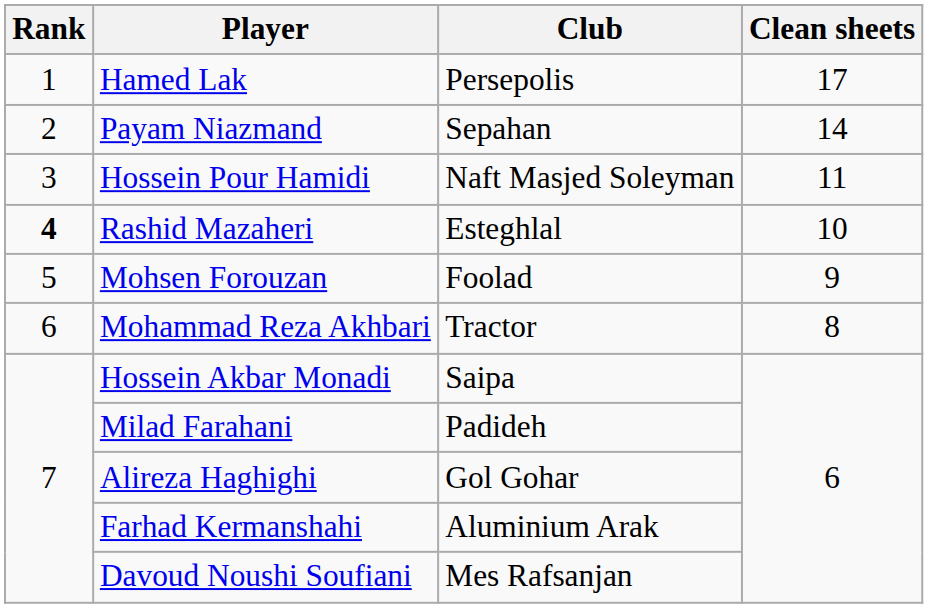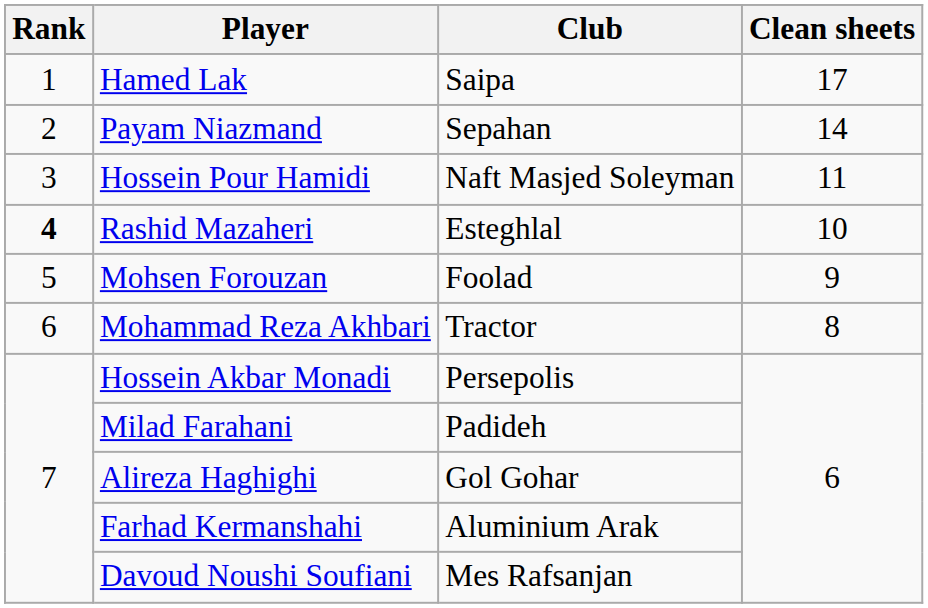 <table class="wikitable">
 <tr>
 <th>Rank</th>
 <th>Player</th>
 <th>Club</th>
 <th>Clean sheets</th>
 </tr>
 <tr>
 <td rowspan=1 align="center">1</td>
 <td> <a href='#'>Hamed Lak</a></td>
-<td>Persepolis</td>
+<td>Saipa</td>
 <td rowspan=1 align="center">17</td>
 </tr>
 <tr>
 <td rowspan=1 align="center">2</td>
 <td> <a href='#'>Payam Niazmand</a></td>
 <td>Sepahan</td>
 <td rowspan=1 align="center">14</td>
 </tr>
 <tr>
 <td rowspan=1 align="center">3</td>
 <td> <a href='#'>Hossein Pour Hamidi</a></td>
 <td>Naft Masjed Soleyman</td>
 <td rowspan=1 align="center">11</td>
 </tr>
 <tr>
 <td rowspan=1 align="center"><strong>4</strong></td>
 <td> <a href='#'>Rashid Mazaheri</a></td>
 <td>Esteghlal</td>
 <td rowspan=1 align="center">10</td>
 </tr>
 <tr>
 <td rowspan=1 align="center">5</td>
 <td> <a href='#'>Mohsen Forouzan</a></td>
 <td>Foolad</td>
 <td rowspan=1 align="center">9</td>
 </tr>
 <tr>
 <td rowspan=1 align="center">6</td>
 <td> <a href='#'>Mohammad Reza Akhbari</a></td>
 <td>Tractor</td>
 <td rowspan=1 align="center">8</td>
 </tr>
 <tr>
 <td rowspan=5 align="center">7</td>
 <td> <a href='#'>Hossein Akbar Monadi</a></td>
-<td>Saipa</td>
+<td>Persepolis</td>
 <td rowspan=5 align="center">6</td>
 </tr>
 <tr>
 <td> <a href='#'>Milad Farahani</a></td>
 <td>Padideh</td>
 </tr>
 <tr>
 <td> <a href='#'>Alireza Haghighi</a></td>
 <td>Gol Gohar</td>
 </tr>
 <tr>
 <td> <a href='#'>Farhad Kermanshahi</a></td>
 <td>Aluminium Arak</td>
 </tr>
 <tr>
 <td> <a href='#'>Davoud Noushi Soufiani</a></td>
 <td>Mes Rafsanjan</td>
 </tr>
 </table>
